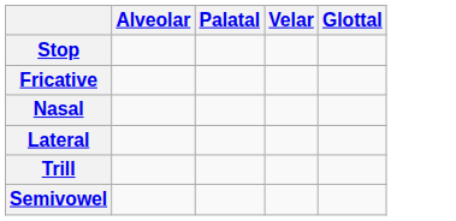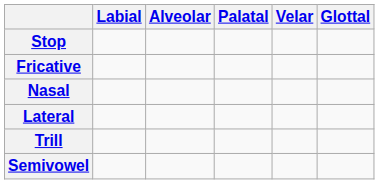 <table class="wikitable">
 <tr>
 <th></th>
+<th><a href='#'>Labial</a></th>
 <th><a href='#'>Alveolar</a></th>
 <th><a href='#'>Palatal</a></th>
 <th><a href='#'>Velar</a></th>
 <th><a href='#'>Glottal</a></th>
 </tr>
 <tr>
 <th><a href='#'>Stop</a></th>
+<td> </td>
 <td> </td>
 <td> </td>
 <td> </td>
 <td></td>
 </tr>
 <tr>
 <th><a href='#'>Fricative</a></th>
 <td></td>
 <td></td>
 <td></td>
 <td></td>
+<td></td>
 </tr>
 <tr>
 <th><a href='#'>Nasal</a></th>
+<td></td>
 <td></td>
 <td></td>
 <td></td>
 <td></td>
 </tr>
 <tr>
 <th><a href='#'>Lateral</a></th>
 <td></td>
 <td></td>
 <td></td>
 <td></td>
+<td></td>
 </tr>
 <tr>
 <th><a href='#'>Trill</a></th>
+<td></td>
 <td></td>
 <td></td>
 <td></td>
 <td></td>
 </tr>
 <tr>
 <th><a href='#'>Semivowel</a></th>
 <td></td>
 <td></td>
 <td></td>
 <td></td>
+<td></td>
 </tr>
 </table>
